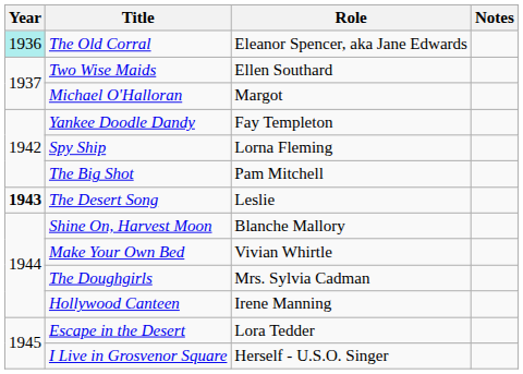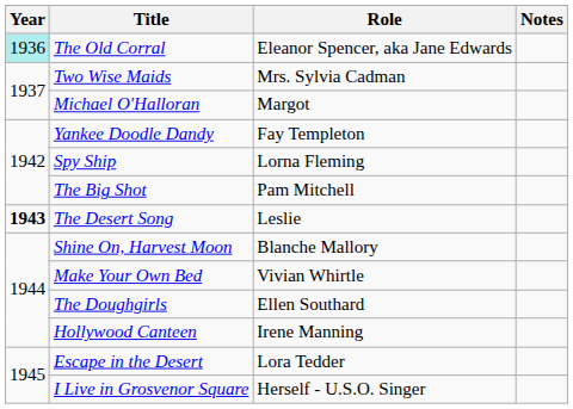 <table class="wikitable">
 <tr>
 <th>Year</th>
 <th>Title</th>
 <th>Role</th>
 <th>Notes</th>
 </tr>
 <tr>
 <td style="background: paleturquoise;">1936</td>
 <td><em><a href='#'>The Old Corral</a></em></td>
 <td>Eleanor Spencer, aka Jane Edwards</td>
 <td></td>
 </tr>
 <tr>
 <td rowspan=2>1937</td>
 <td><em><a href='#'>Two Wise Maids</a></em></td>
-<td>Ellen Southard</td>
+<td>Mrs. Sylvia Cadman</td>
 <td></td>
 </tr>
 <tr>
 <td><em><a href='#'>Michael O'Halloran</a></em></td>
 <td>Margot</td>
 <td></td>
 </tr>
 <tr>
 <td rowspan=3>1942</td>
 <td><em><a href='#'>Yankee Doodle Dandy</a></em></td>
 <td>Fay Templeton</td>
 <td></td>
 </tr>
 <tr>
 <td><em><a href='#'>Spy Ship</a></em></td>
 <td>Lorna Fleming</td>
 <td></td>
 </tr>
 <tr>
 <td><em><a href='#'>The Big Shot</a></em></td>
 <td>Pam Mitchell</td>
 <td></td>
 </tr>
 <tr>
 <td><strong>1943</strong></td>
 <td><em><a href='#'>The Desert Song</a></em></td>
 <td>Leslie</td>
 <td></td>
 </tr>
 <tr>
 <td rowspan=4>1944</td>
 <td><em><a href='#'>Shine On, Harvest Moon</a></em></td>
 <td>Blanche Mallory</td>
 <td></td>
 </tr>
 <tr>
 <td><em><a href='#'>Make Your Own Bed</a></em></td>
 <td>Vivian Whirtle</td>
 <td></td>
 </tr>
 <tr>
 <td><em><a href='#'>The Doughgirls</a></em></td>
-<td>Mrs. Sylvia Cadman</td>
+<td>Ellen Southard</td>
 <td></td>
 </tr>
 <tr>
 <td><em><a href='#'>Hollywood Canteen</a></em></td>
 <td>Irene Manning</td>
 <td></td>
 </tr>
 <tr>
 <td rowspan=2>1945</td>
 <td><em><a href='#'>Escape in the Desert</a></em></td>
 <td>Lora Tedder</td>
 <td></td>
 </tr>
 <tr>
 <td><em><a href='#'>I Live in Grosvenor Square</a></em></td>
 <td>Herself - U.S.O. Singer</td>
 <td></td>
 </tr>
 </table>
